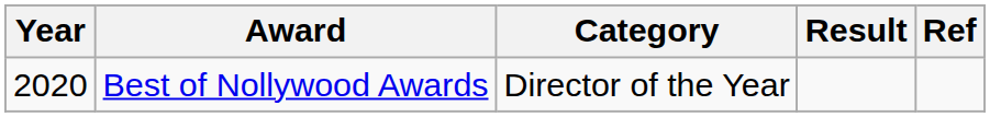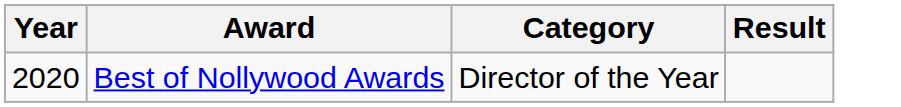 <table class="wikitable">
 <tr>
 <th>Year</th>
 <th>Award</th>
 <th>Category</th>
 <th>Result</th>
-<th>Ref</th>
 </tr>
 <tr>
 <td>2020</td>
 <td><a href='#'>Best of Nollywood Awards</a></td>
 <td>Director of the Year</td>
 <td></td>
-<td></td>
 </tr>
 </table>
